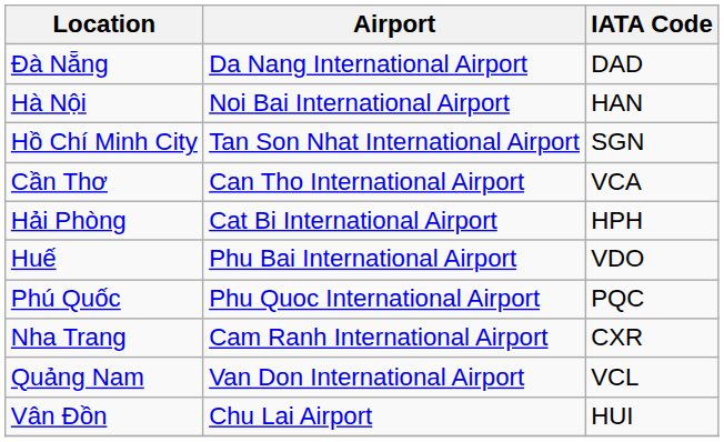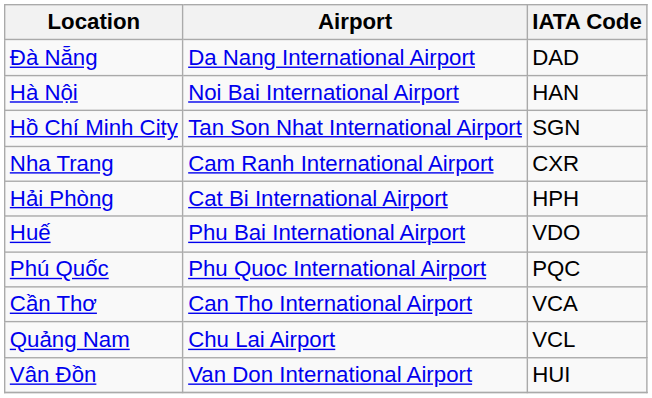 <table class="wikitable">
 <tr>
 <th>Location</th>
 <th>Airport</th>
 <th>IATA Code</th>
 </tr>
 <tr>
 <td><a href='#'>Đà Nẵng</a></td>
 <td><a href='#'>Da Nang International Airport</a></td>
 <td>DAD</td>
 </tr>
 <tr>
 <td><a href='#'>Hà Nội</a></td>
 <td><a href='#'>Noi Bai International Airport</a></td>
 <td>HAN</td>
 </tr>
 <tr>
 <td><a href='#'>Hồ Chí Minh City</a></td>
 <td><a href='#'>Tan Son Nhat International Airport</a></td>
 <td>SGN</td>
 </tr>
 <tr>
-<td><a href='#'>Cần Thơ</a></td>
-<td><a href='#'>Can Tho International Airport</a></td>
-<td>VCA</td>
+<td><a href='#'>Nha Trang</a></td>
+<td><a href='#'>Cam Ranh International Airport</a></td>
+<td>CXR</td>
 </tr>
 <tr>
 <td><a href='#'>Hải Phòng</a></td>
 <td><a href='#'>Cat Bi International Airport</a></td>
 <td>HPH</td>
 </tr>
 <tr>
 <td><a href='#'>Huế</a></td>
 <td><a href='#'>Phu Bai International Airport</a></td>
 <td>VDO</td>
 </tr>
 <tr>
 <td><a href='#'>Phú Quốc</a></td>
 <td><a href='#'>Phu Quoc International Airport</a></td>
 <td>PQC</td>
 </tr>
 <tr>
-<td><a href='#'>Nha Trang</a></td>
-<td><a href='#'>Cam Ranh International Airport</a></td>
-<td>CXR</td>
+<td><a href='#'>Cần Thơ</a></td>
+<td><a href='#'>Can Tho International Airport</a></td>
+<td>VCA</td>
 </tr>
 <tr>
 <td><a href='#'>Quảng Nam</a></td>
-<td><a href='#'>Van Don International Airport</a></td>
+<td><a href='#'>Chu Lai Airport</a></td>
 <td>VCL</td>
 </tr>
 <tr>
 <td><a href='#'>Vân Đồn</a></td>
-<td><a href='#'>Chu Lai Airport</a></td>
+<td><a href='#'>Van Don International Airport</a></td>
 <td>HUI</td>
 </tr>
 <tr>
 </tr>
 </table>
